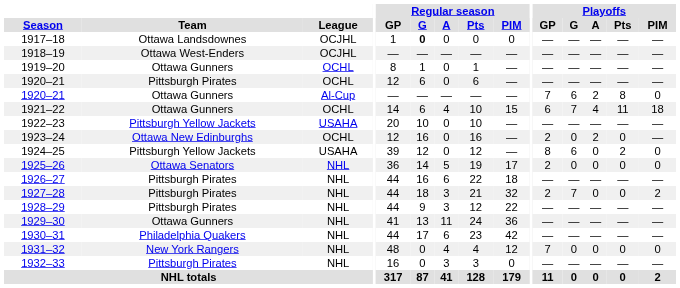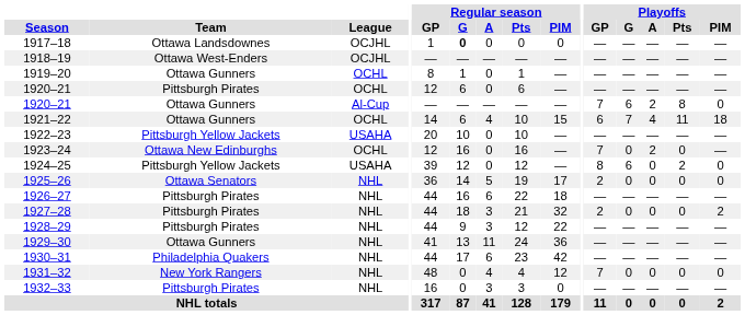 <table border="0" cellpadding="1" cellspacing="0" style="text-align:center; width:60em">
 <tr bgcolor="#e0e0e0">
 <th colspan="3" bgcolor="#ffffff"></th>
 <th rowspan="100" bgcolor="#ffffff"></th>
 <th colspan="5"><a href='#'>Regular season</a></th>
 <th rowspan="100" bgcolor="#ffffff"></th>
 <th colspan="5"><a href='#'>Playoffs</a></th>
 </tr>
 <tr bgcolor="#e0e0e0">
 <th><a href='#'>Season</a></th>
 <th>Team</th>
 <th>League</th>
 <th>GP</th>
 <th><a href='#'>G</a></th>
 <th><a href='#'>A</a></th>
 <th><a href='#'>Pts</a></th>
 <th><a href='#'>PIM</a></th>
 <th>GP</th>
 <th>G</th>
 <th>A</th>
 <th>Pts</th>
 <th>PIM</th>
 </tr>
 <tr>
 <td>1917–18</td>
 <td>Ottawa Landsdownes</td>
 <td>OCJHL</td>
 <td>1</td>
 <td><strong>0</strong></td>
 <td>0</td>
 <td>0</td>
 <td>0</td>
 <td>—</td>
 <td>—</td>
 <td>—</td>
 <td>—</td>
 <td>—</td>
 </tr>
 <tr bgcolor="#f0f0f0">
 <td>1918–19</td>
 <td>Ottawa West-Enders</td>
 <td>OCJHL</td>
 <td>—</td>
 <td>—</td>
 <td>—</td>
 <td>—</td>
 <td>—</td>
 <td>—</td>
 <td>—</td>
 <td>—</td>
 <td>—</td>
 <td>—</td>
 </tr>
 <tr>
 <td>1919–20</td>
 <td>Ottawa Gunners</td>
 <td><a href='#'>OCHL</a></td>
 <td>8</td>
 <td>1</td>
 <td>0</td>
 <td>1</td>
 <td>—</td>
 <td>—</td>
 <td>—</td>
 <td>—</td>
 <td>—</td>
 <td>—</td>
 </tr>
 <tr bgcolor="#f0f0f0">
 <td>1920–21</td>
 <td>Pittsburgh Pirates</td>
 <td>OCHL</td>
 <td>12</td>
 <td>6</td>
 <td>0</td>
 <td>6</td>
 <td>—</td>
 <td>—</td>
 <td>—</td>
 <td>—</td>
 <td>—</td>
 <td>—</td>
 </tr>
 <tr>
 <td><a href='#'>1920–21</a></td>
 <td>Ottawa Gunners</td>
 <td><a href='#'>Al-Cup</a></td>
 <td>—</td>
 <td>—</td>
 <td>—</td>
 <td>—</td>
 <td>—</td>
 <td>7</td>
 <td>6</td>
 <td>2</td>
 <td>8</td>
 <td>0</td>
 </tr>
 <tr bgcolor="#f0f0f0">
 <td>1921–22</td>
 <td>Ottawa Gunners</td>
 <td>OCHL</td>
 <td>14</td>
 <td>6</td>
 <td>4</td>
 <td>10</td>
 <td>15</td>
 <td>6</td>
 <td>7</td>
 <td>4</td>
 <td>11</td>
 <td>18</td>
 </tr>
 <tr>
 <td>1922–23</td>
 <td><a href='#'>Pittsburgh Yellow Jackets</a></td>
 <td><a href='#'>USAHA</a></td>
 <td>20</td>
 <td>10</td>
 <td>0</td>
 <td>10</td>
 <td>—</td>
 <td>—</td>
 <td>—</td>
 <td>—</td>
 <td>—</td>
 <td>—</td>
 </tr>
 <tr bgcolor="#f0f0f0">
 <td>1923–24</td>
 <td><a href='#'>Ottawa New Edinburghs</a></td>
 <td>OCHL</td>
 <td>12</td>
 <td>16</td>
 <td>0</td>
 <td>16</td>
 <td>—</td>
-<td>2</td>
+<td>7</td>
 <td>0</td>
 <td>2</td>
 <td>0</td>
 <td>—</td>
 </tr>
 <tr>
 <td>1924–25</td>
 <td>Pittsburgh Yellow Jackets</td>
 <td>USAHA</td>
 <td>39</td>
 <td>12</td>
 <td>0</td>
 <td>12</td>
 <td>—</td>
 <td>8</td>
 <td>6</td>
 <td>0</td>
 <td>2</td>
 <td>0</td>
 </tr>
 <tr bgcolor="#f0f0f0">
 <td><a href='#'>1925–26</a></td>
 <td><a href='#'>Ottawa Senators</a></td>
 <td><a href='#'>NHL</a></td>
 <td>36</td>
 <td>14</td>
 <td>5</td>
 <td>19</td>
 <td>17</td>
 <td>2</td>
 <td>0</td>
 <td>0</td>
 <td>0</td>
 <td>0</td>
 </tr>
 <tr>
 <td><a href='#'>1926–27</a></td>
 <td>Pittsburgh Pirates</td>
 <td>NHL</td>
 <td>44</td>
 <td>16</td>
 <td>6</td>
 <td>22</td>
 <td>18</td>
 <td>—</td>
 <td>—</td>
 <td>—</td>
 <td>—</td>
 <td>—</td>
 </tr>
 <tr bgcolor="#f0f0f0">
 <td><a href='#'>1927–28</a></td>
 <td>Pittsburgh Pirates</td>
 <td>NHL</td>
 <td>44</td>
 <td>18</td>
 <td>3</td>
 <td>21</td>
 <td>32</td>
 <td>2</td>
-<td>7</td>
+<td>0</td>
 <td>0</td>
 <td>0</td>
 <td>2</td>
 </tr>
 <tr>
 <td><a href='#'>1928–29</a></td>
 <td>Pittsburgh Pirates</td>
 <td>NHL</td>
 <td>44</td>
 <td>9</td>
 <td>3</td>
 <td>12</td>
 <td>22</td>
 <td>—</td>
 <td>—</td>
 <td>—</td>
 <td>—</td>
 <td>—</td>
 </tr>
 <tr bgcolor="#f0f0f0">
 <td><a href='#'>1929–30</a></td>
 <td>Ottawa Gunners</td>
 <td>NHL</td>
 <td>41</td>
 <td>13</td>
 <td>11</td>
 <td>24</td>
 <td>36</td>
 <td>—</td>
 <td>—</td>
 <td>—</td>
 <td>—</td>
 <td>—</td>
 </tr>
 <tr>
 <td><a href='#'>1930–31</a></td>
 <td><a href='#'>Philadelphia Quakers</a></td>
 <td>NHL</td>
 <td>44</td>
 <td>17</td>
 <td>6</td>
 <td>23</td>
 <td>42</td>
 <td>—</td>
 <td>—</td>
 <td>—</td>
 <td>—</td>
 <td>—</td>
 </tr>
 <tr bgcolor="#f0f0f0">
 <td><a href='#'>1931–32</a></td>
 <td><a href='#'>New York Rangers</a></td>
 <td>NHL</td>
 <td>48</td>
 <td>0</td>
 <td>4</td>
 <td>4</td>
 <td>12</td>
 <td>7</td>
 <td>0</td>
 <td>0</td>
 <td>0</td>
 <td>0</td>
 </tr>
 <tr>
 <td><a href='#'>1932–33</a></td>
 <td><a href='#'>Pittsburgh Pirates</a></td>
 <td>NHL</td>
 <td>16</td>
 <td>0</td>
 <td>3</td>
 <td>3</td>
 <td>0</td>
 <td>—</td>
 <td>—</td>
 <td>—</td>
 <td>—</td>
 <td>—</td>
 </tr>
 <tr bgcolor="#e0e0e0">
 <th colspan="3">NHL totals</th>
 <th>317</th>
 <th>87</th>
 <th>41</th>
 <th>128</th>
 <th>179</th>
 <th>11</th>
 <th>0</th>
 <th>0</th>
 <th>0</th>
 <th>2</th>
 </tr>
 </table>
